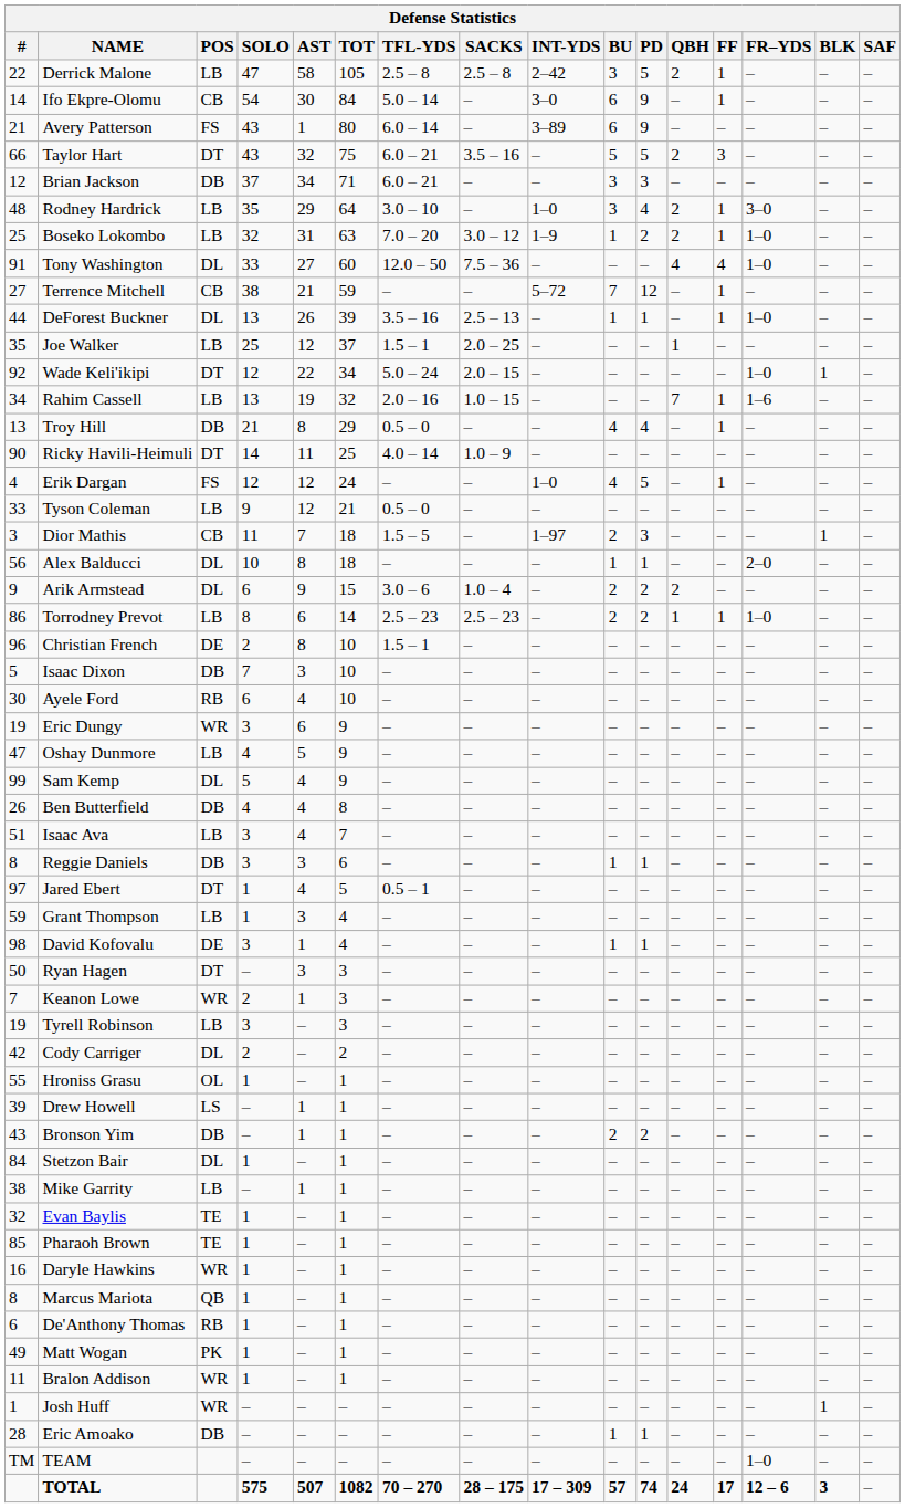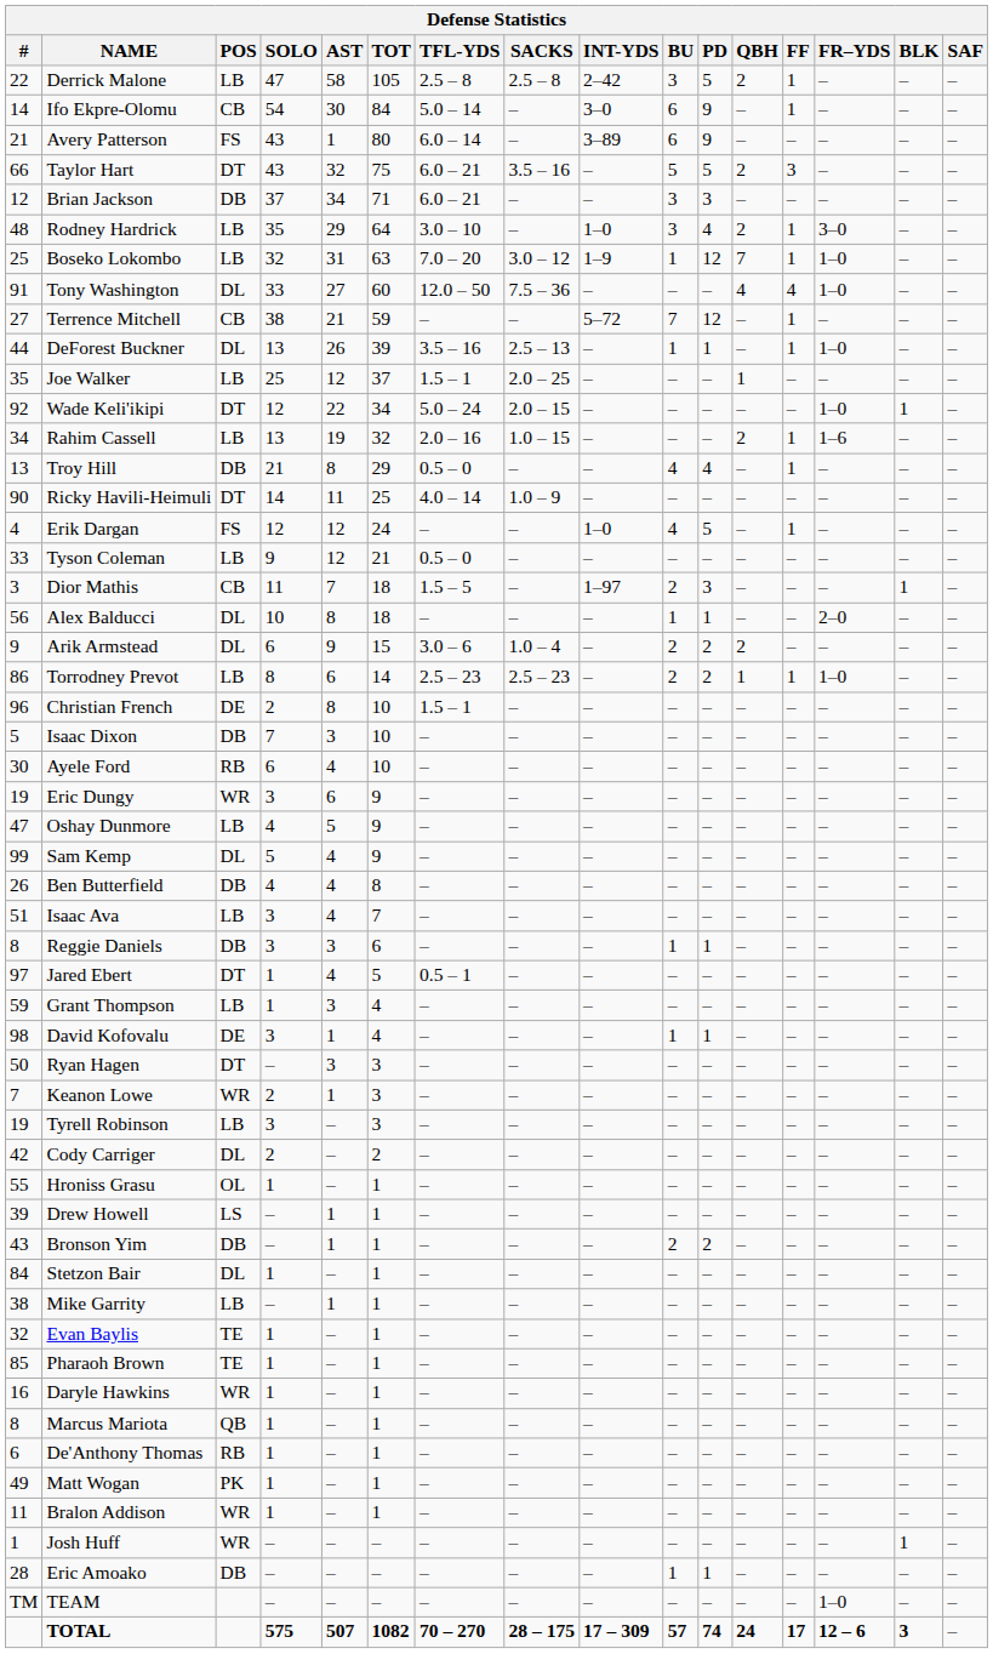 <table class="wikitable sortable collapsible collapsed">
 <tr>
 <th colspan="16">Defense Statistics</th>
 </tr>
 <tr>
 <th>#</th>
 <th>NAME</th>
 <th>POS</th>
 <th>SOLO</th>
 <th>AST</th>
 <th>TOT</th>
 <th>TFL-YDS</th>
 <th>SACKS</th>
 <th>INT-YDS</th>
 <th>BU</th>
 <th>PD</th>
 <th>QBH</th>
 <th>FF</th>
 <th>FR–YDS</th>
 <th>BLK</th>
 <th>SAF</th>
 </tr>
 <tr>
 <td>22</td>
 <td>Derrick Malone</td>
 <td>LB</td>
 <td>47</td>
 <td>58</td>
 <td>105</td>
 <td>2.5 – 8</td>
 <td>2.5 – 8</td>
 <td>2–42</td>
 <td>3</td>
 <td>5</td>
 <td>2</td>
 <td>1</td>
 <td>–</td>
 <td>–</td>
 <td>–</td>
 </tr>
 <tr>
 <td>14</td>
 <td>Ifo Ekpre-Olomu</td>
 <td>CB</td>
 <td>54</td>
 <td>30</td>
 <td>84</td>
 <td>5.0 – 14</td>
 <td>–</td>
 <td>3–0</td>
 <td>6</td>
 <td>9</td>
 <td>–</td>
 <td>1</td>
 <td>–</td>
 <td>–</td>
 <td>–</td>
 </tr>
 <tr>
 <td>21</td>
 <td>Avery Patterson</td>
 <td>FS</td>
 <td>43</td>
 <td>1</td>
 <td>80</td>
 <td>6.0 – 14</td>
 <td>–</td>
 <td>3–89</td>
 <td>6</td>
 <td>9</td>
 <td>–</td>
 <td>–</td>
 <td>–</td>
 <td>–</td>
 <td>–</td>
 </tr>
 <tr>
 <td>66</td>
 <td>Taylor Hart</td>
 <td>DT</td>
 <td>43</td>
 <td>32</td>
 <td>75</td>
 <td>6.0 – 21</td>
 <td>3.5 – 16</td>
 <td>–</td>
 <td>5</td>
 <td>5</td>
 <td>2</td>
 <td>3</td>
 <td>–</td>
 <td>–</td>
 <td>–</td>
 </tr>
 <tr>
 <td>12</td>
 <td>Brian Jackson</td>
 <td>DB</td>
 <td>37</td>
 <td>34</td>
 <td>71</td>
 <td>6.0 – 21</td>
 <td>–</td>
 <td>–</td>
 <td>3</td>
 <td>3</td>
 <td>–</td>
 <td>–</td>
 <td>–</td>
 <td>–</td>
 <td>–</td>
 </tr>
 <tr>
 <td>48</td>
 <td>Rodney Hardrick</td>
 <td>LB</td>
 <td>35</td>
 <td>29</td>
 <td>64</td>
 <td>3.0 – 10</td>
 <td>–</td>
 <td>1–0</td>
 <td>3</td>
 <td>4</td>
 <td>2</td>
 <td>1</td>
 <td>3–0</td>
 <td>–</td>
 <td>–</td>
 </tr>
 <tr>
 <td>25</td>
 <td>Boseko Lokombo</td>
 <td>LB</td>
 <td>32</td>
 <td>31</td>
 <td>63</td>
 <td>7.0 – 20</td>
 <td>3.0 – 12</td>
 <td>1–9</td>
 <td>1</td>
-<td>2</td>
-<td>2</td>
+<td>12</td>
+<td>7</td>
 <td>1</td>
 <td>1–0</td>
 <td>–</td>
 <td>–</td>
 </tr>
 <tr>
 <td>91</td>
 <td>Tony Washington</td>
 <td>DL</td>
 <td>33</td>
 <td>27</td>
 <td>60</td>
 <td>12.0 – 50</td>
 <td>7.5 – 36</td>
 <td>–</td>
 <td>–</td>
 <td>–</td>
 <td>4</td>
 <td>4</td>
 <td>1–0</td>
 <td>–</td>
 <td>–</td>
 </tr>
 <tr>
 <td>27</td>
 <td>Terrence Mitchell</td>
 <td>CB</td>
 <td>38</td>
 <td>21</td>
 <td>59</td>
 <td>–</td>
 <td>–</td>
 <td>5–72</td>
 <td>7</td>
 <td>12</td>
 <td>–</td>
 <td>1</td>
 <td>–</td>
 <td>–</td>
 <td>–</td>
 </tr>
 <tr>
 <td>44</td>
 <td>DeForest Buckner</td>
 <td>DL</td>
 <td>13</td>
 <td>26</td>
 <td>39</td>
 <td>3.5 – 16</td>
 <td>2.5 – 13</td>
 <td>–</td>
 <td>1</td>
 <td>1</td>
 <td>–</td>
 <td>1</td>
 <td>1–0</td>
 <td>–</td>
 <td>–</td>
 </tr>
 <tr>
 <td>35</td>
 <td>Joe Walker</td>
 <td>LB</td>
 <td>25</td>
 <td>12</td>
 <td>37</td>
 <td>1.5 – 1</td>
 <td>2.0 – 25</td>
 <td>–</td>
 <td>–</td>
 <td>–</td>
 <td>1</td>
 <td>–</td>
 <td>–</td>
 <td>–</td>
 <td>–</td>
 </tr>
 <tr>
 <td>92</td>
 <td>Wade Keli'ikipi</td>
 <td>DT</td>
 <td>12</td>
 <td>22</td>
 <td>34</td>
 <td>5.0 – 24</td>
 <td>2.0 – 15</td>
 <td>–</td>
 <td>–</td>
 <td>–</td>
 <td>–</td>
 <td>–</td>
 <td>1–0</td>
 <td>1</td>
 <td>–</td>
 </tr>
 <tr>
 <td>34</td>
 <td>Rahim Cassell</td>
 <td>LB</td>
 <td>13</td>
 <td>19</td>
 <td>32</td>
 <td>2.0 – 16</td>
 <td>1.0 – 15</td>
 <td>–</td>
 <td>–</td>
 <td>–</td>
-<td>7</td>
+<td>2</td>
 <td>1</td>
 <td>1–6</td>
 <td>–</td>
 <td>–</td>
 </tr>
 <tr>
 <td>13</td>
 <td>Troy Hill</td>
 <td>DB</td>
 <td>21</td>
 <td>8</td>
 <td>29</td>
 <td>0.5 – 0</td>
 <td>–</td>
 <td>–</td>
 <td>4</td>
 <td>4</td>
 <td>–</td>
 <td>1</td>
 <td>–</td>
 <td>–</td>
 <td>–</td>
 </tr>
 <tr>
 <td>90</td>
 <td>Ricky Havili-Heimuli</td>
 <td>DT</td>
 <td>14</td>
 <td>11</td>
 <td>25</td>
 <td>4.0 – 14</td>
 <td>1.0 – 9</td>
 <td>–</td>
 <td>–</td>
 <td>–</td>
 <td>–</td>
 <td>–</td>
 <td>–</td>
 <td>–</td>
 <td>–</td>
 </tr>
 <tr>
 <td>4</td>
 <td>Erik Dargan</td>
 <td>FS</td>
 <td>12</td>
 <td>12</td>
 <td>24</td>
 <td>–</td>
 <td>–</td>
 <td>1–0</td>
 <td>4</td>
 <td>5</td>
 <td>–</td>
 <td>1</td>
 <td>–</td>
 <td>–</td>
 <td>–</td>
 </tr>
 <tr>
 <td>33</td>
 <td>Tyson Coleman</td>
 <td>LB</td>
 <td>9</td>
 <td>12</td>
 <td>21</td>
 <td>0.5 – 0</td>
 <td>–</td>
 <td>–</td>
 <td>–</td>
 <td>–</td>
 <td>–</td>
 <td>–</td>
 <td>–</td>
 <td>–</td>
 <td>–</td>
 </tr>
 <tr>
 <td>3</td>
 <td>Dior Mathis</td>
 <td>CB</td>
 <td>11</td>
 <td>7</td>
 <td>18</td>
 <td>1.5 – 5</td>
 <td>–</td>
 <td>1–97</td>
 <td>2</td>
 <td>3</td>
 <td>–</td>
 <td>–</td>
 <td>–</td>
 <td>1</td>
 <td>–</td>
 </tr>
 <tr>
 <td>56</td>
 <td>Alex Balducci</td>
 <td>DL</td>
 <td>10</td>
 <td>8</td>
 <td>18</td>
 <td>–</td>
 <td>–</td>
 <td>–</td>
 <td>1</td>
 <td>1</td>
 <td>–</td>
 <td>–</td>
 <td>2–0</td>
 <td>–</td>
 <td>–</td>
 </tr>
 <tr>
 <td>9</td>
 <td>Arik Armstead</td>
 <td>DL</td>
 <td>6</td>
 <td>9</td>
 <td>15</td>
 <td>3.0 – 6</td>
 <td>1.0 – 4</td>
 <td>–</td>
 <td>2</td>
 <td>2</td>
 <td>2</td>
 <td>–</td>
 <td>–</td>
 <td>–</td>
 <td>–</td>
 </tr>
 <tr>
 <td>86</td>
 <td>Torrodney Prevot</td>
 <td>LB</td>
 <td>8</td>
 <td>6</td>
 <td>14</td>
 <td>2.5 – 23</td>
 <td>2.5 – 23</td>
 <td>–</td>
 <td>2</td>
 <td>2</td>
 <td>1</td>
 <td>1</td>
 <td>1–0</td>
 <td>–</td>
 <td>–</td>
 </tr>
 <tr>
 <td>96</td>
 <td>Christian French</td>
 <td>DE</td>
 <td>2</td>
 <td>8</td>
 <td>10</td>
 <td>1.5 – 1</td>
 <td>–</td>
 <td>–</td>
 <td>–</td>
 <td>–</td>
 <td>–</td>
 <td>–</td>
 <td>–</td>
 <td>–</td>
 <td>–</td>
 </tr>
 <tr>
 <td>5</td>
 <td>Isaac Dixon</td>
 <td>DB</td>
 <td>7</td>
 <td>3</td>
 <td>10</td>
 <td>–</td>
 <td>–</td>
 <td>–</td>
 <td>–</td>
 <td>–</td>
 <td>–</td>
 <td>–</td>
 <td>–</td>
 <td>–</td>
 <td>–</td>
 </tr>
 <tr>
 <td>30</td>
 <td>Ayele Ford</td>
 <td>RB</td>
 <td>6</td>
 <td>4</td>
 <td>10</td>
 <td>–</td>
 <td>–</td>
 <td>–</td>
 <td>–</td>
 <td>–</td>
 <td>–</td>
 <td>–</td>
 <td>–</td>
 <td>–</td>
 <td>–</td>
 </tr>
 <tr>
 <td>19</td>
 <td>Eric Dungy</td>
 <td>WR</td>
 <td>3</td>
 <td>6</td>
 <td>9</td>
 <td>–</td>
 <td>–</td>
 <td>–</td>
 <td>–</td>
 <td>–</td>
 <td>–</td>
 <td>–</td>
 <td>–</td>
 <td>–</td>
 <td>–</td>
 </tr>
 <tr>
 <td>47</td>
 <td>Oshay Dunmore</td>
 <td>LB</td>
 <td>4</td>
 <td>5</td>
 <td>9</td>
 <td>–</td>
 <td>–</td>
 <td>–</td>
 <td>–</td>
 <td>–</td>
 <td>–</td>
 <td>–</td>
 <td>–</td>
 <td>–</td>
 <td>–</td>
 </tr>
 <tr>
 <td>99</td>
 <td>Sam Kemp</td>
 <td>DL</td>
 <td>5</td>
 <td>4</td>
 <td>9</td>
 <td>–</td>
 <td>–</td>
 <td>–</td>
 <td>–</td>
 <td>–</td>
 <td>–</td>
 <td>–</td>
 <td>–</td>
 <td>–</td>
 <td>–</td>
 </tr>
 <tr>
 <td>26</td>
 <td>Ben Butterfield</td>
 <td>DB</td>
 <td>4</td>
 <td>4</td>
 <td>8</td>
 <td>–</td>
 <td>–</td>
 <td>–</td>
 <td>–</td>
 <td>–</td>
 <td>–</td>
 <td>–</td>
 <td>–</td>
 <td>–</td>
 <td>–</td>
 </tr>
 <tr>
 <td>51</td>
 <td>Isaac Ava</td>
 <td>LB</td>
 <td>3</td>
 <td>4</td>
 <td>7</td>
 <td>–</td>
 <td>–</td>
 <td>–</td>
 <td>–</td>
 <td>–</td>
 <td>–</td>
 <td>–</td>
 <td>–</td>
 <td>–</td>
 <td>–</td>
 </tr>
 <tr>
 <td>8</td>
 <td>Reggie Daniels</td>
 <td>DB</td>
 <td>3</td>
 <td>3</td>
 <td>6</td>
 <td>–</td>
 <td>–</td>
 <td>–</td>
 <td>1</td>
 <td>1</td>
 <td>–</td>
 <td>–</td>
 <td>–</td>
 <td>–</td>
 <td>–</td>
 </tr>
 <tr>
 <td>97</td>
 <td>Jared Ebert</td>
 <td>DT</td>
 <td>1</td>
 <td>4</td>
 <td>5</td>
 <td>0.5 – 1</td>
 <td>–</td>
 <td>–</td>
 <td>–</td>
 <td>–</td>
 <td>–</td>
 <td>–</td>
 <td>–</td>
 <td>–</td>
 <td>–</td>
 </tr>
 <tr>
 <td>59</td>
 <td>Grant Thompson</td>
 <td>LB</td>
 <td>1</td>
 <td>3</td>
 <td>4</td>
 <td>–</td>
 <td>–</td>
 <td>–</td>
 <td>–</td>
 <td>–</td>
 <td>–</td>
 <td>–</td>
 <td>–</td>
 <td>–</td>
 <td>–</td>
 </tr>
 <tr>
 <td>98</td>
 <td>David Kofovalu</td>
 <td>DE</td>
 <td>3</td>
 <td>1</td>
 <td>4</td>
 <td>–</td>
 <td>–</td>
 <td>–</td>
 <td>1</td>
 <td>1</td>
 <td>–</td>
 <td>–</td>
 <td>–</td>
 <td>–</td>
 <td>–</td>
 </tr>
 <tr>
 <td>50</td>
 <td>Ryan Hagen</td>
 <td>DT</td>
 <td>–</td>
 <td>3</td>
 <td>3</td>
 <td>–</td>
 <td>–</td>
 <td>–</td>
 <td>–</td>
 <td>–</td>
 <td>–</td>
 <td>–</td>
 <td>–</td>
 <td>–</td>
 <td>–</td>
 </tr>
 <tr>
 <td>7</td>
 <td>Keanon Lowe</td>
 <td>WR</td>
 <td>2</td>
 <td>1</td>
 <td>3</td>
 <td>–</td>
 <td>–</td>
 <td>–</td>
 <td>–</td>
 <td>–</td>
 <td>–</td>
 <td>–</td>
 <td>–</td>
 <td>–</td>
 <td>–</td>
 </tr>
 <tr>
 <td>19</td>
 <td>Tyrell Robinson</td>
 <td>LB</td>
 <td>3</td>
 <td>–</td>
 <td>3</td>
 <td>–</td>
 <td>–</td>
 <td>–</td>
 <td>–</td>
 <td>–</td>
 <td>–</td>
 <td>–</td>
 <td>–</td>
 <td>–</td>
 <td>–</td>
 </tr>
 <tr>
 <td>42</td>
 <td>Cody Carriger</td>
 <td>DL</td>
 <td>2</td>
 <td>–</td>
 <td>2</td>
 <td>–</td>
 <td>–</td>
 <td>–</td>
 <td>–</td>
 <td>–</td>
 <td>–</td>
 <td>–</td>
 <td>–</td>
 <td>–</td>
 <td>–</td>
 </tr>
 <tr>
 <td>55</td>
 <td>Hroniss Grasu</td>
 <td>OL</td>
 <td>1</td>
 <td>–</td>
 <td>1</td>
 <td>–</td>
 <td>–</td>
 <td>–</td>
 <td>–</td>
 <td>–</td>
 <td>–</td>
 <td>–</td>
 <td>–</td>
 <td>–</td>
 <td>–</td>
 </tr>
 <tr>
 <td>39</td>
 <td>Drew Howell</td>
 <td>LS</td>
 <td>–</td>
 <td>1</td>
 <td>1</td>
 <td>–</td>
 <td>–</td>
 <td>–</td>
 <td>–</td>
 <td>–</td>
 <td>–</td>
 <td>–</td>
 <td>–</td>
 <td>–</td>
 <td>–</td>
 </tr>
 <tr>
 <td>43</td>
 <td>Bronson Yim</td>
 <td>DB</td>
 <td>–</td>
 <td>1</td>
 <td>1</td>
 <td>–</td>
 <td>–</td>
 <td>–</td>
 <td>2</td>
 <td>2</td>
 <td>–</td>
 <td>–</td>
 <td>–</td>
 <td>–</td>
 <td>–</td>
 </tr>
 <tr>
 <td>84</td>
 <td>Stetzon Bair</td>
 <td>DL</td>
 <td>1</td>
 <td>–</td>
 <td>1</td>
 <td>–</td>
 <td>–</td>
 <td>–</td>
 <td>–</td>
 <td>–</td>
 <td>–</td>
 <td>–</td>
 <td>–</td>
 <td>–</td>
 <td>–</td>
 </tr>
 <tr>
 <td>38</td>
 <td>Mike Garrity</td>
 <td>LB</td>
 <td>–</td>
 <td>1</td>
 <td>1</td>
 <td>–</td>
 <td>–</td>
 <td>–</td>
 <td>–</td>
 <td>–</td>
 <td>–</td>
 <td>–</td>
 <td>–</td>
 <td>–</td>
 <td>–</td>
 </tr>
 <tr>
 <td>32</td>
 <td><a href='#'>Evan Baylis</a></td>
 <td>TE</td>
 <td>1</td>
 <td>–</td>
 <td>1</td>
 <td>–</td>
 <td>–</td>
 <td>–</td>
 <td>–</td>
 <td>–</td>
 <td>–</td>
 <td>–</td>
 <td>–</td>
 <td>–</td>
 <td>–</td>
 </tr>
 <tr>
 <td>85</td>
 <td>Pharaoh Brown</td>
 <td>TE</td>
 <td>1</td>
 <td>–</td>
 <td>1</td>
 <td>–</td>
 <td>–</td>
 <td>–</td>
 <td>–</td>
 <td>–</td>
 <td>–</td>
 <td>–</td>
 <td>–</td>
 <td>–</td>
 <td>–</td>
 </tr>
 <tr>
 <td>16</td>
 <td>Daryle Hawkins</td>
 <td>WR</td>
 <td>1</td>
 <td>–</td>
 <td>1</td>
 <td>–</td>
 <td>–</td>
 <td>–</td>
 <td>–</td>
 <td>–</td>
 <td>–</td>
 <td>–</td>
 <td>–</td>
 <td>–</td>
 <td>–</td>
 </tr>
 <tr>
 <td>8</td>
 <td>Marcus Mariota</td>
 <td>QB</td>
 <td>1</td>
 <td>–</td>
 <td>1</td>
 <td>–</td>
 <td>–</td>
 <td>–</td>
 <td>–</td>
 <td>–</td>
 <td>–</td>
 <td>–</td>
 <td>–</td>
 <td>–</td>
 <td>–</td>
 </tr>
 <tr>
 <td>6</td>
 <td>De'Anthony Thomas</td>
 <td>RB</td>
 <td>1</td>
 <td>–</td>
 <td>1</td>
 <td>–</td>
 <td>–</td>
 <td>–</td>
 <td>–</td>
 <td>–</td>
 <td>–</td>
 <td>–</td>
 <td>–</td>
 <td>–</td>
 <td>–</td>
 </tr>
 <tr>
 <td>49</td>
 <td>Matt Wogan</td>
 <td>PK</td>
 <td>1</td>
 <td>–</td>
 <td>1</td>
 <td>–</td>
 <td>–</td>
 <td>–</td>
 <td>–</td>
 <td>–</td>
 <td>–</td>
 <td>–</td>
 <td>–</td>
 <td>–</td>
 <td>–</td>
 </tr>
 <tr>
 <td>11</td>
 <td>Bralon Addison</td>
 <td>WR</td>
 <td>1</td>
 <td>–</td>
 <td>1</td>
 <td>–</td>
 <td>–</td>
 <td>–</td>
 <td>–</td>
 <td>–</td>
 <td>–</td>
 <td>–</td>
 <td>–</td>
 <td>–</td>
 <td>–</td>
 </tr>
 <tr>
 <td>1</td>
 <td>Josh Huff</td>
 <td>WR</td>
 <td>–</td>
 <td>–</td>
 <td>–</td>
 <td>–</td>
 <td>–</td>
 <td>–</td>
 <td>–</td>
 <td>–</td>
 <td>–</td>
 <td>–</td>
 <td>–</td>
 <td>1</td>
 <td>–</td>
 </tr>
 <tr>
 <td>28</td>
 <td>Eric Amoako</td>
 <td>DB</td>
 <td>–</td>
 <td>–</td>
 <td>–</td>
 <td>–</td>
 <td>–</td>
 <td>–</td>
 <td>1</td>
 <td>1</td>
 <td>–</td>
 <td>–</td>
 <td>–</td>
 <td>–</td>
 <td>–</td>
 </tr>
 <tr>
 <td>TM</td>
 <td>TEAM</td>
 <td></td>
 <td>–</td>
 <td>–</td>
 <td>–</td>
 <td>–</td>
 <td>–</td>
 <td>–</td>
 <td>–</td>
 <td>–</td>
 <td>–</td>
 <td>–</td>
 <td>1–0</td>
 <td>–</td>
 <td>–</td>
 </tr>
 <tr>
 <td></td>
 <td><strong>TOTAL</strong></td>
 <td></td>
 <td><strong>575</strong></td>
 <td><strong>507</strong></td>
 <td><strong>1082</strong></td>
 <td><strong>70 – 270</strong></td>
 <td><strong>28 – 175</strong></td>
 <td><strong>17 – 309</strong></td>
 <td><strong>57</strong></td>
 <td><strong>74</strong></td>
 <td><strong>24</strong></td>
 <td><strong>17</strong></td>
 <td><strong>12 – 6</strong></td>
 <td><strong>3</strong></td>
 <td>–</td>
 </tr>
 </table>
